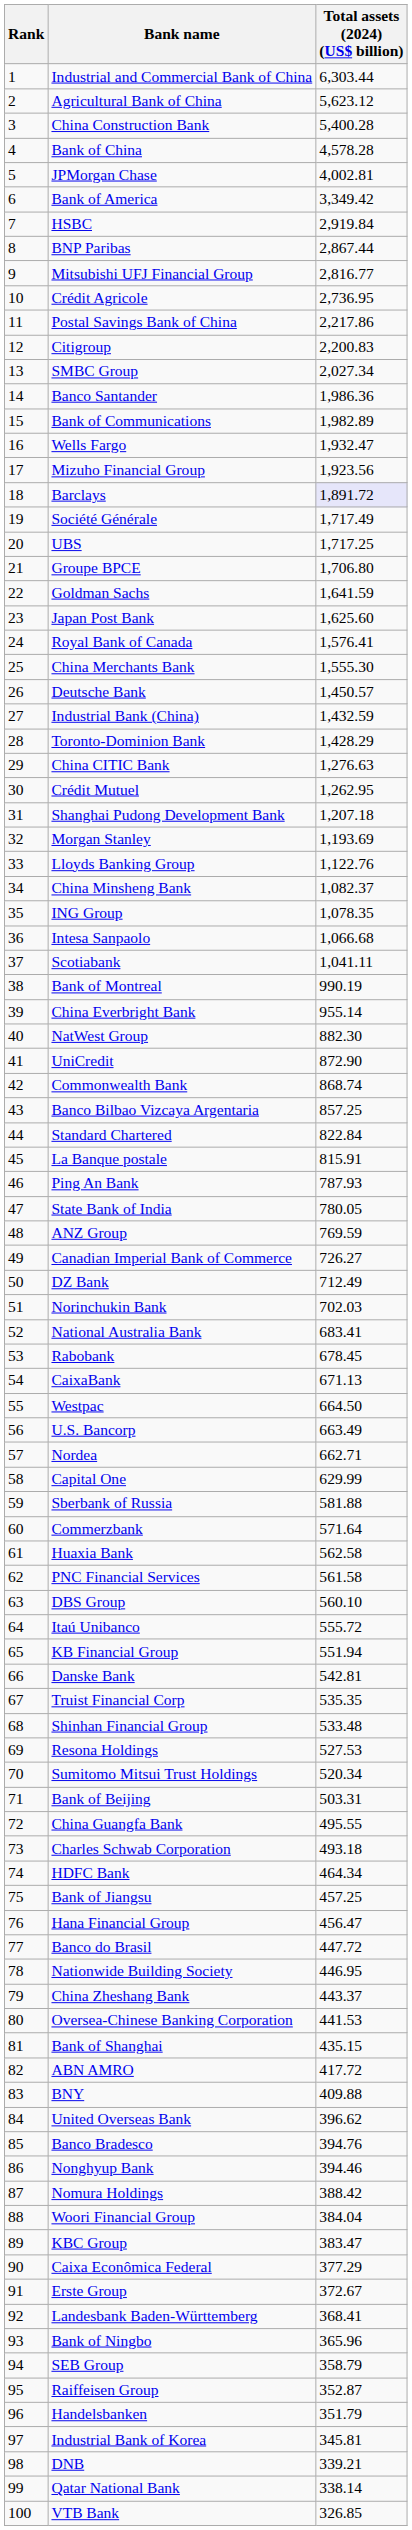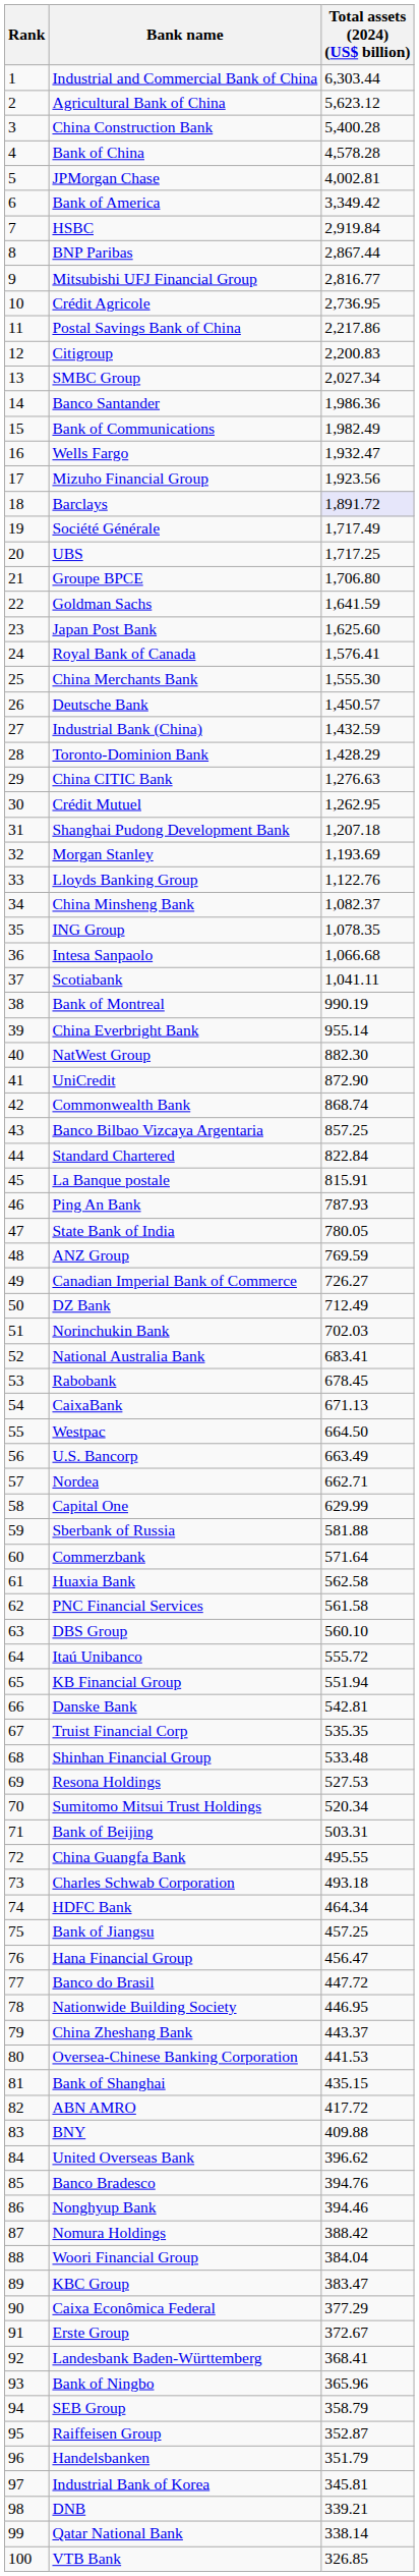 <table class="wikitable sortable mw-collapsible">
 <tr>
 <th data-sort-type="number">Rank</th>
 <th>Bank name</th>
 <th>Total assets<br>(2024)<br>(<a href='#'>US$</a> billion)</th>
 </tr>
 <tr>
 <td>1</td>
 <td> <a href='#'>Industrial and Commercial Bank of China</a></td>
 <td>6,303.44</td>
 </tr>
 <tr>
 <td>2</td>
 <td> <a href='#'>Agricultural Bank of China</a></td>
 <td>5,623.12</td>
 </tr>
 <tr>
 <td>3</td>
 <td> <a href='#'>China Construction Bank</a></td>
 <td>5,400.28</td>
 </tr>
 <tr>
 <td>4</td>
 <td> <a href='#'>Bank of China</a></td>
 <td>4,578.28</td>
 </tr>
 <tr>
 <td>5</td>
 <td> <a href='#'>JPMorgan Chase</a></td>
 <td>4,002.81</td>
 </tr>
 <tr>
 <td>6</td>
 <td> <a href='#'>Bank of America</a></td>
 <td>3,349.42</td>
 </tr>
 <tr>
 <td>7</td>
 <td> <a href='#'>HSBC</a></td>
 <td>2,919.84</td>
 </tr>
 <tr>
 <td>8</td>
 <td> <a href='#'>BNP Paribas</a></td>
 <td>2,867.44</td>
 </tr>
 <tr>
 <td>9</td>
 <td>  <a href='#'>Mitsubishi UFJ Financial Group</a></td>
 <td>2,816.77</td>
 </tr>
 <tr>
 <td>10</td>
 <td> <a href='#'>Crédit Agricole</a></td>
 <td>2,736.95</td>
 </tr>
 <tr>
 <td>11</td>
 <td> <a href='#'>Postal Savings Bank of China</a></td>
 <td>2,217.86</td>
 </tr>
 <tr>
 <td>12</td>
 <td> <a href='#'>Citigroup</a></td>
 <td>2,200.83</td>
 </tr>
 <tr>
 <td>13</td>
 <td> <a href='#'>SMBC Group</a></td>
 <td>2,027.34</td>
 </tr>
 <tr>
 <td>14</td>
 <td> <a href='#'>Banco Santander</a></td>
 <td>1,986.36</td>
 </tr>
 <tr>
 <td>15</td>
 <td> <a href='#'>Bank of Communications</a></td>
-<td>1,982.89</td>
+<td>1,982.49</td>
 </tr>
 <tr>
 <td>16</td>
 <td> <a href='#'>Wells Fargo</a></td>
 <td>1,932.47</td>
 </tr>
 <tr>
 <td>17</td>
 <td> <a href='#'>Mizuho Financial Group</a></td>
 <td>1,923.56</td>
 </tr>
 <tr>
 <td>18</td>
 <td> <a href='#'>Barclays</a></td>
 <td style="background: lavender;">1,891.72</td>
 </tr>
 <tr>
 <td>19</td>
 <td> <a href='#'>Société Générale</a></td>
 <td>1,717.49</td>
 </tr>
 <tr>
 <td>20</td>
 <td> <a href='#'>UBS</a></td>
 <td>1,717.25</td>
 </tr>
 <tr>
 <td>21</td>
 <td> <a href='#'>Groupe BPCE</a></td>
 <td>1,706.80</td>
 </tr>
 <tr>
 <td>22</td>
 <td> <a href='#'>Goldman Sachs</a></td>
 <td>1,641.59</td>
 </tr>
 <tr>
 <td>23</td>
 <td> <a href='#'>Japan Post Bank</a></td>
 <td>1,625.60</td>
 </tr>
 <tr>
 <td>24</td>
 <td> <a href='#'>Royal Bank of Canada</a></td>
 <td>1,576.41</td>
 </tr>
 <tr>
 <td>25</td>
 <td> <a href='#'>China Merchants Bank</a></td>
 <td>1,555.30</td>
 </tr>
 <tr>
 <td>26</td>
 <td> <a href='#'>Deutsche Bank</a></td>
 <td>1,450.57</td>
 </tr>
 <tr>
 <td>27</td>
 <td> <a href='#'>Industrial Bank (China)</a></td>
 <td>1,432.59</td>
 </tr>
 <tr>
 <td>28</td>
 <td> <a href='#'>Toronto-Dominion Bank</a></td>
 <td>1,428.29</td>
 </tr>
 <tr>
 <td>29</td>
 <td> <a href='#'>China CITIC Bank</a></td>
 <td>1,276.63</td>
 </tr>
 <tr>
 <td>30</td>
 <td> <a href='#'>Crédit Mutuel</a></td>
 <td>1,262.95</td>
 </tr>
 <tr>
 <td>31</td>
 <td> <a href='#'>Shanghai Pudong Development Bank</a></td>
 <td>1,207.18</td>
 </tr>
 <tr>
 <td>32</td>
 <td> <a href='#'>Morgan Stanley</a></td>
 <td>1,193.69</td>
 </tr>
 <tr>
 <td>33</td>
 <td> <a href='#'>Lloyds Banking Group</a></td>
 <td>1,122.76</td>
 </tr>
 <tr>
 <td>34</td>
 <td> <a href='#'>China Minsheng Bank</a></td>
 <td>1,082.37</td>
 </tr>
 <tr>
 <td>35</td>
 <td> <a href='#'>ING Group</a></td>
 <td>1,078.35</td>
 </tr>
 <tr>
 <td>36</td>
 <td> <a href='#'>Intesa Sanpaolo</a></td>
 <td>1,066.68</td>
 </tr>
 <tr>
 <td>37</td>
 <td> <a href='#'>Scotiabank</a></td>
 <td>1,041.11</td>
 </tr>
 <tr>
 <td>38</td>
 <td> <a href='#'>Bank of Montreal</a></td>
 <td>990.19</td>
 </tr>
 <tr>
 <td>39</td>
 <td> <a href='#'>China Everbright Bank</a></td>
 <td>955.14</td>
 </tr>
 <tr>
 <td>40</td>
 <td> <a href='#'>NatWest Group</a></td>
 <td>882.30</td>
 </tr>
 <tr>
 <td>41</td>
 <td> <a href='#'>UniCredit</a></td>
 <td>872.90</td>
 </tr>
 <tr>
 <td>42</td>
 <td> <a href='#'>Commonwealth Bank</a></td>
 <td>868.74</td>
 </tr>
 <tr>
 <td>43</td>
 <td> <a href='#'>Banco Bilbao Vizcaya Argentaria</a></td>
 <td>857.25</td>
 </tr>
 <tr>
 <td>44</td>
 <td> <a href='#'>Standard Chartered</a></td>
 <td>822.84</td>
 </tr>
 <tr>
 <td>45</td>
 <td> <a href='#'>La Banque postale</a></td>
 <td>815.91</td>
 </tr>
 <tr>
 <td>46</td>
 <td> <a href='#'>Ping An Bank</a></td>
 <td>787.93</td>
 </tr>
 <tr>
 <td>47</td>
 <td> <a href='#'>State Bank of India</a></td>
 <td>780.05</td>
 </tr>
 <tr>
 <td>48</td>
 <td> <a href='#'>ANZ Group</a></td>
 <td>769.59</td>
 </tr>
 <tr>
 <td>49</td>
 <td> <a href='#'>Canadian Imperial Bank of Commerce</a></td>
 <td>726.27</td>
 </tr>
 <tr>
 <td>50</td>
 <td> <a href='#'>DZ Bank</a></td>
 <td>712.49</td>
 </tr>
 <tr>
 <td>51</td>
 <td> <a href='#'>Norinchukin Bank</a></td>
 <td>702.03</td>
 </tr>
 <tr>
 <td>52</td>
 <td> <a href='#'>National Australia Bank</a></td>
 <td>683.41</td>
 </tr>
 <tr>
 <td>53</td>
 <td> <a href='#'>Rabobank</a></td>
 <td>678.45</td>
 </tr>
 <tr>
 <td>54</td>
 <td> <a href='#'>CaixaBank</a></td>
 <td>671.13</td>
 </tr>
 <tr>
 <td>55</td>
 <td> <a href='#'>Westpac</a></td>
 <td>664.50</td>
 </tr>
 <tr>
 <td>56</td>
 <td> <a href='#'>U.S. Bancorp</a></td>
 <td>663.49</td>
 </tr>
 <tr>
 <td>57</td>
 <td> <a href='#'>Nordea</a></td>
 <td>662.71</td>
 </tr>
 <tr>
 <td>58</td>
 <td> <a href='#'>Capital One</a></td>
 <td>629.99</td>
 </tr>
 <tr>
 <td>59</td>
 <td> <a href='#'>Sberbank of Russia</a></td>
 <td>581.88</td>
 </tr>
 <tr>
 <td>60</td>
 <td> <a href='#'>Commerzbank</a></td>
 <td>571.64</td>
 </tr>
 <tr>
 <td>61</td>
 <td> <a href='#'>Huaxia Bank</a></td>
 <td>562.58</td>
 </tr>
 <tr>
 <td>62</td>
 <td> <a href='#'>PNC Financial Services</a></td>
 <td>561.58</td>
 </tr>
 <tr>
 <td>63</td>
 <td> <a href='#'>DBS Group</a></td>
 <td>560.10</td>
 </tr>
 <tr>
 <td>64</td>
 <td> <a href='#'>Itaú Unibanco</a></td>
 <td>555.72</td>
 </tr>
 <tr>
 <td>65</td>
 <td> <a href='#'>KB Financial Group</a></td>
 <td>551.94</td>
 </tr>
 <tr>
 <td>66</td>
 <td> <a href='#'>Danske Bank</a></td>
 <td>542.81</td>
 </tr>
 <tr>
 <td>67</td>
 <td> <a href='#'>Truist Financial Corp</a></td>
 <td>535.35</td>
 </tr>
 <tr>
 <td>68</td>
 <td> <a href='#'>Shinhan Financial Group</a></td>
 <td>533.48</td>
 </tr>
 <tr>
 <td>69</td>
 <td> <a href='#'>Resona Holdings</a></td>
 <td>527.53</td>
 </tr>
 <tr>
 <td>70</td>
 <td> <a href='#'>Sumitomo Mitsui Trust Holdings</a></td>
 <td>520.34</td>
 </tr>
 <tr>
 <td>71</td>
 <td> <a href='#'>Bank of Beijing</a></td>
 <td>503.31</td>
 </tr>
 <tr>
 <td>72</td>
 <td> <a href='#'>China Guangfa Bank</a></td>
 <td>495.55</td>
 </tr>
 <tr>
 <td>73</td>
 <td> <a href='#'>Charles Schwab Corporation</a></td>
 <td>493.18</td>
 </tr>
 <tr>
 <td>74</td>
 <td> <a href='#'>HDFC Bank</a></td>
 <td>464.34</td>
 </tr>
 <tr>
 <td>75</td>
 <td> <a href='#'>Bank of Jiangsu</a></td>
 <td>457.25</td>
 </tr>
 <tr>
 <td>76</td>
 <td> <a href='#'>Hana Financial Group</a></td>
 <td>456.47</td>
 </tr>
 <tr>
 <td>77</td>
 <td> <a href='#'>Banco do Brasil</a></td>
 <td>447.72</td>
 </tr>
 <tr>
 <td>78</td>
 <td> <a href='#'>Nationwide Building Society</a></td>
 <td>446.95</td>
 </tr>
 <tr>
 <td>79</td>
 <td> <a href='#'>China Zheshang Bank</a></td>
 <td>443.37</td>
 </tr>
 <tr>
 <td>80</td>
 <td> <a href='#'>Oversea-Chinese Banking Corporation</a></td>
 <td>441.53</td>
 </tr>
 <tr>
 <td>81</td>
 <td> <a href='#'>Bank of Shanghai</a></td>
 <td>435.15</td>
 </tr>
 <tr>
 <td>82</td>
 <td> <a href='#'>ABN AMRO</a></td>
 <td>417.72</td>
 </tr>
 <tr>
 <td>83</td>
 <td> <a href='#'>BNY</a></td>
 <td>409.88</td>
 </tr>
 <tr>
 <td>84</td>
 <td> <a href='#'>United Overseas Bank</a></td>
 <td>396.62</td>
 </tr>
 <tr>
 <td>85</td>
 <td> <a href='#'>Banco Bradesco</a></td>
 <td>394.76</td>
 </tr>
 <tr>
 <td>86</td>
 <td> <a href='#'>Nonghyup Bank</a></td>
 <td>394.46</td>
 </tr>
 <tr>
 <td>87</td>
 <td> <a href='#'>Nomura Holdings</a></td>
 <td>388.42</td>
 </tr>
 <tr>
 <td>88</td>
 <td> <a href='#'>Woori Financial Group</a></td>
 <td>384.04</td>
 </tr>
 <tr>
 <td>89</td>
 <td> <a href='#'>KBC Group</a></td>
 <td>383.47</td>
 </tr>
 <tr>
 <td>90</td>
 <td> <a href='#'>Caixa Econômica Federal</a></td>
 <td>377.29</td>
 </tr>
 <tr>
 <td>91</td>
 <td> <a href='#'>Erste Group</a></td>
 <td>372.67</td>
 </tr>
 <tr>
 <td>92</td>
 <td> <a href='#'>Landesbank Baden-Württemberg</a></td>
 <td>368.41</td>
 </tr>
 <tr>
 <td>93</td>
 <td> <a href='#'>Bank of Ningbo</a></td>
 <td>365.96</td>
 </tr>
 <tr>
 <td>94</td>
 <td> <a href='#'>SEB Group</a></td>
 <td>358.79</td>
 </tr>
 <tr>
 <td>95</td>
 <td> <a href='#'>Raiffeisen Group</a></td>
 <td>352.87</td>
 </tr>
 <tr>
 <td>96</td>
 <td> <a href='#'>Handelsbanken</a></td>
 <td>351.79</td>
 </tr>
 <tr>
 <td>97</td>
 <td> <a href='#'>Industrial Bank of Korea</a></td>
 <td>345.81</td>
 </tr>
 <tr>
 <td>98</td>
 <td> <a href='#'>DNB</a></td>
 <td>339.21</td>
 </tr>
 <tr>
 <td>99</td>
 <td> <a href='#'>Qatar National Bank</a></td>
 <td>338.14</td>
 </tr>
 <tr>
 <td>100</td>
 <td> <a href='#'>VTB Bank</a></td>
 <td>326.85</td>
 </tr>
 </table>
